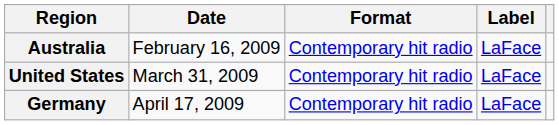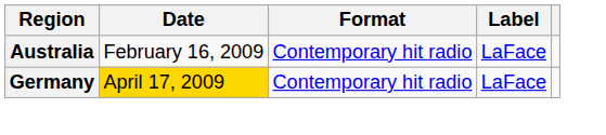 <table class="wikitable plainrowheaders">
 <tr>
 <th scope="col">Region</th>
 <th scope="col">Date</th>
 <th scope="col">Format</th>
 <th scope="col">Label</th>
 <th scope="col"></th>
 </tr>
 <tr>
 <th scope="row">Australia</th>
 <td>February 16, 2009</td>
 <td><a href='#'>Contemporary hit radio</a></td>
 <td><a href='#'>LaFace</a></td>
 <td></td>
 </tr>
 <tr>
-<th scope="row">United States</th>
-<td>March 31, 2009</td>
-<td><a href='#'>Contemporary hit radio</a></td>
-<td><a href='#'>LaFace</a></td>
-<td></td>
-</tr>
-<tr>
 <th scope="row">Germany</th>
-<td>April 17, 2009</td>
+<td style="background: gold;">April 17, 2009</td>
 <td><a href='#'>Contemporary hit radio</a></td>
 <td><a href='#'>LaFace</a></td>
 <td></td>
 </tr>
 </table>
